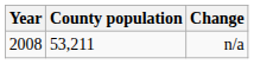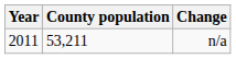 <table class="wikitable">
 <tr>
 <th>Year</th>
 <th>County population</th>
 <th>Change</th>
 </tr>
 <tr>
-<td>2008</td>
+<td>2011</td>
 <td>53,211</td>
 <td align="right">n/a</td>
 </tr>
 </table>
